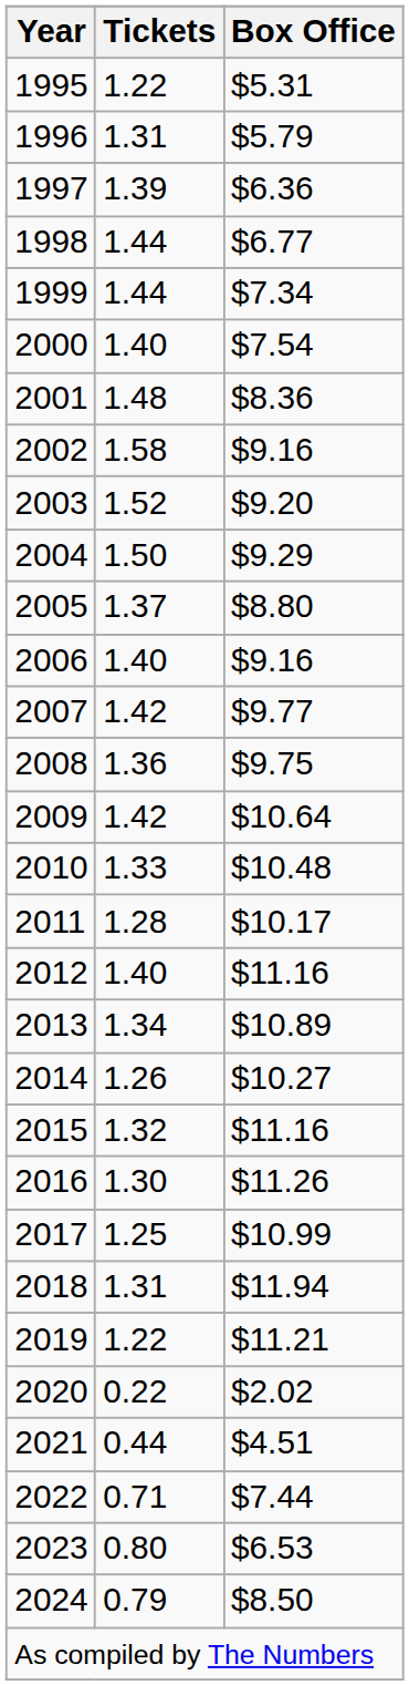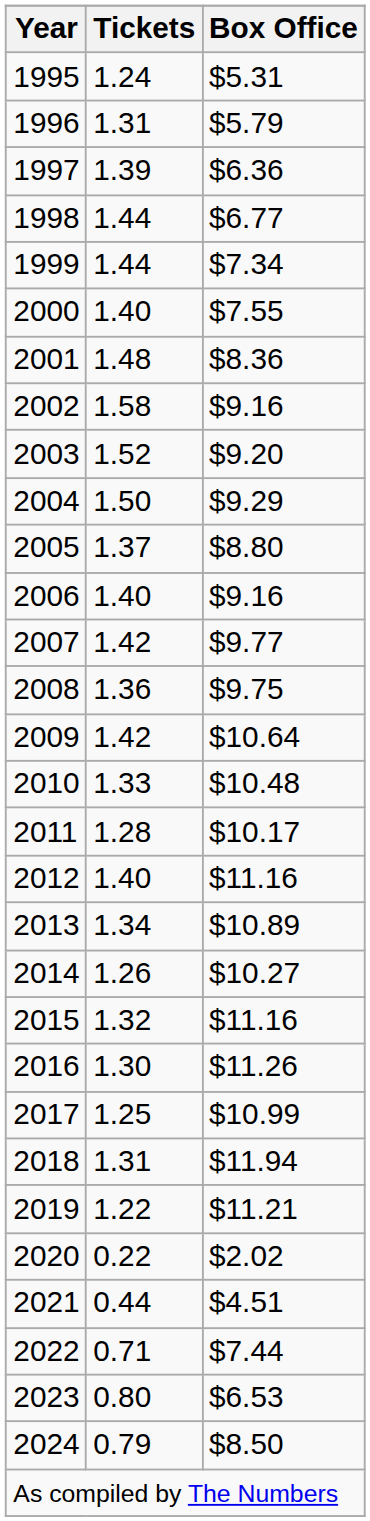 <table class="wikitable sortable" style="float: right; margin-left: 10px; margin-right: 10px; clear: right;">
 <tr>
 </tr>
 <tr>
 <th>Year</th>
 <th>Tickets</th>
 <th>Box Office</th>
 </tr>
 <tr>
 <td>1995</td>
-<td>1.22</td>
+<td>1.24</td>
 <td>$5.31</td>
 </tr>
 <tr>
 <td>1996</td>
 <td>1.31</td>
 <td>$5.79</td>
 </tr>
 <tr>
 <td>1997</td>
 <td>1.39</td>
 <td>$6.36</td>
 </tr>
 <tr>
 <td>1998</td>
 <td>1.44</td>
 <td>$6.77</td>
 </tr>
 <tr>
 <td>1999</td>
 <td>1.44</td>
 <td>$7.34</td>
 </tr>
 <tr>
 <td>2000</td>
 <td>1.40</td>
-<td>$7.54</td>
+<td>$7.55</td>
 </tr>
 <tr>
 <td>2001</td>
 <td>1.48</td>
 <td>$8.36</td>
 </tr>
 <tr>
 <td>2002</td>
 <td>1.58</td>
 <td>$9.16</td>
 </tr>
 <tr>
 <td>2003</td>
 <td>1.52</td>
 <td>$9.20</td>
 </tr>
 <tr>
 <td>2004</td>
 <td>1.50</td>
 <td>$9.29</td>
 </tr>
 <tr>
 <td>2005</td>
 <td>1.37</td>
 <td>$8.80</td>
 </tr>
 <tr>
 <td>2006</td>
 <td>1.40</td>
 <td>$9.16</td>
 </tr>
 <tr>
 <td>2007</td>
 <td>1.42</td>
 <td>$9.77</td>
 </tr>
 <tr>
 <td>2008</td>
 <td>1.36</td>
 <td>$9.75</td>
 </tr>
 <tr>
 <td>2009</td>
 <td>1.42</td>
 <td>$10.64</td>
 </tr>
 <tr>
 <td>2010</td>
 <td>1.33</td>
 <td>$10.48</td>
 </tr>
 <tr>
 <td>2011</td>
 <td>1.28</td>
 <td>$10.17</td>
 </tr>
 <tr>
 <td>2012</td>
 <td>1.40</td>
 <td>$11.16</td>
 </tr>
 <tr>
 <td>2013</td>
 <td>1.34</td>
 <td>$10.89</td>
 </tr>
 <tr>
 <td>2014</td>
 <td>1.26</td>
 <td>$10.27</td>
 </tr>
 <tr>
 <td>2015</td>
 <td>1.32</td>
 <td>$11.16</td>
 </tr>
 <tr>
 <td>2016</td>
 <td>1.30</td>
 <td>$11.26</td>
 </tr>
 <tr>
 <td>2017</td>
 <td>1.25</td>
 <td>$10.99</td>
 </tr>
 <tr>
 <td>2018</td>
 <td>1.31</td>
 <td>$11.94</td>
 </tr>
 <tr>
 <td>2019</td>
 <td>1.22</td>
 <td>$11.21</td>
 </tr>
 <tr>
 <td>2020</td>
 <td>0.22</td>
 <td>$2.02</td>
 </tr>
 <tr>
 <td>2021</td>
 <td>0.44</td>
 <td>$4.51</td>
 </tr>
 <tr>
 <td>2022</td>
 <td>0.71</td>
 <td>$7.44</td>
 </tr>
 <tr>
 <td>2023</td>
 <td>0.80</td>
 <td>$6.53</td>
 </tr>
 <tr>
 <td>2024</td>
 <td>0.79</td>
 <td>$8.50</td>
 </tr>
 <tr>
 <td colspan="3"><small>As compiled by <a href='#'>The Numbers</a></small></td>
 </tr>
 </table>
